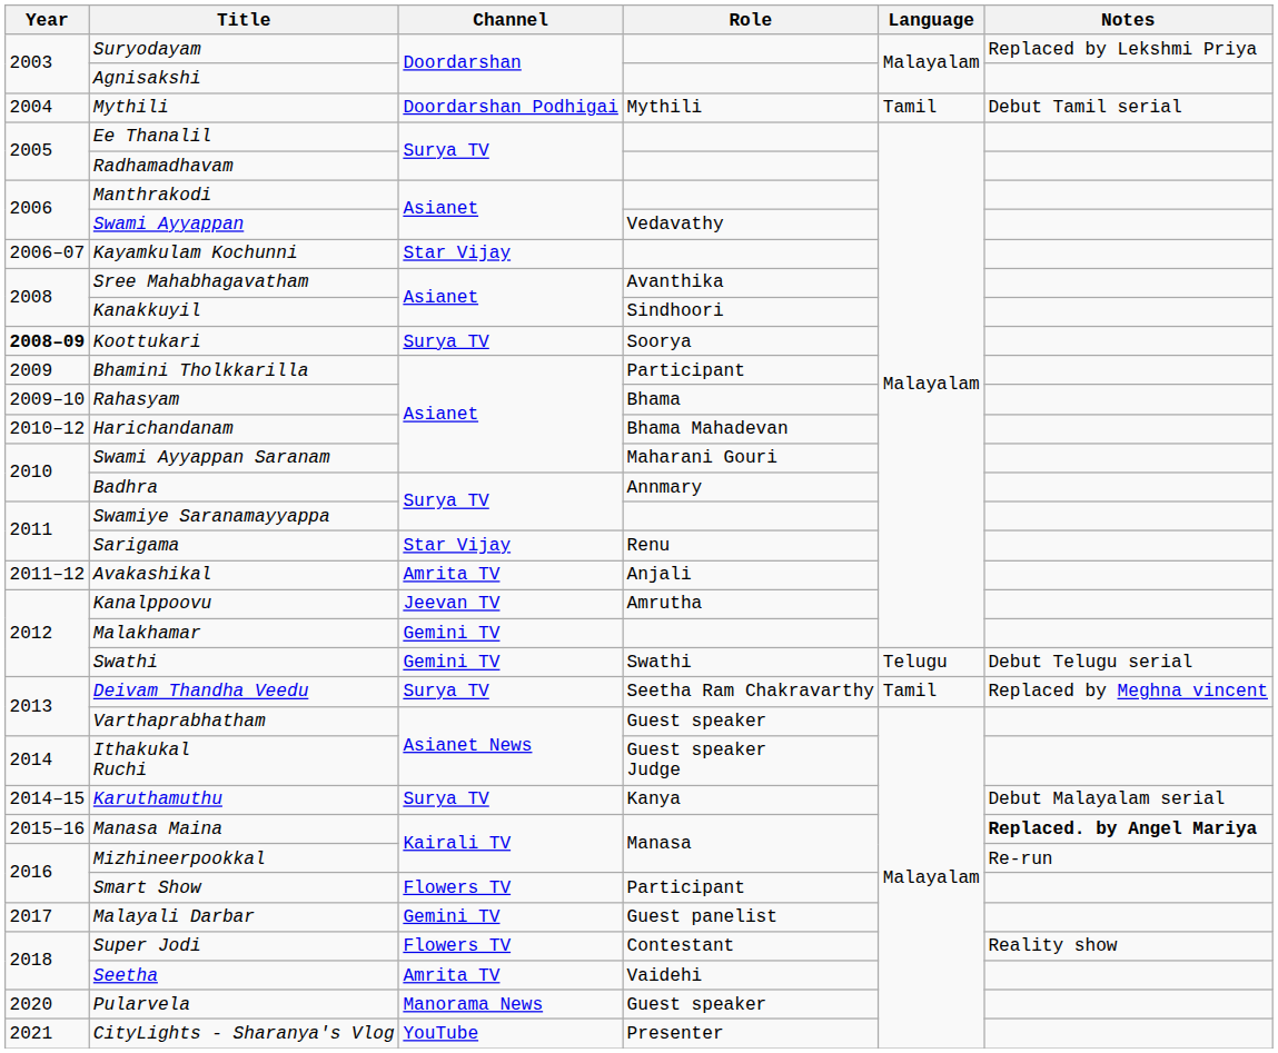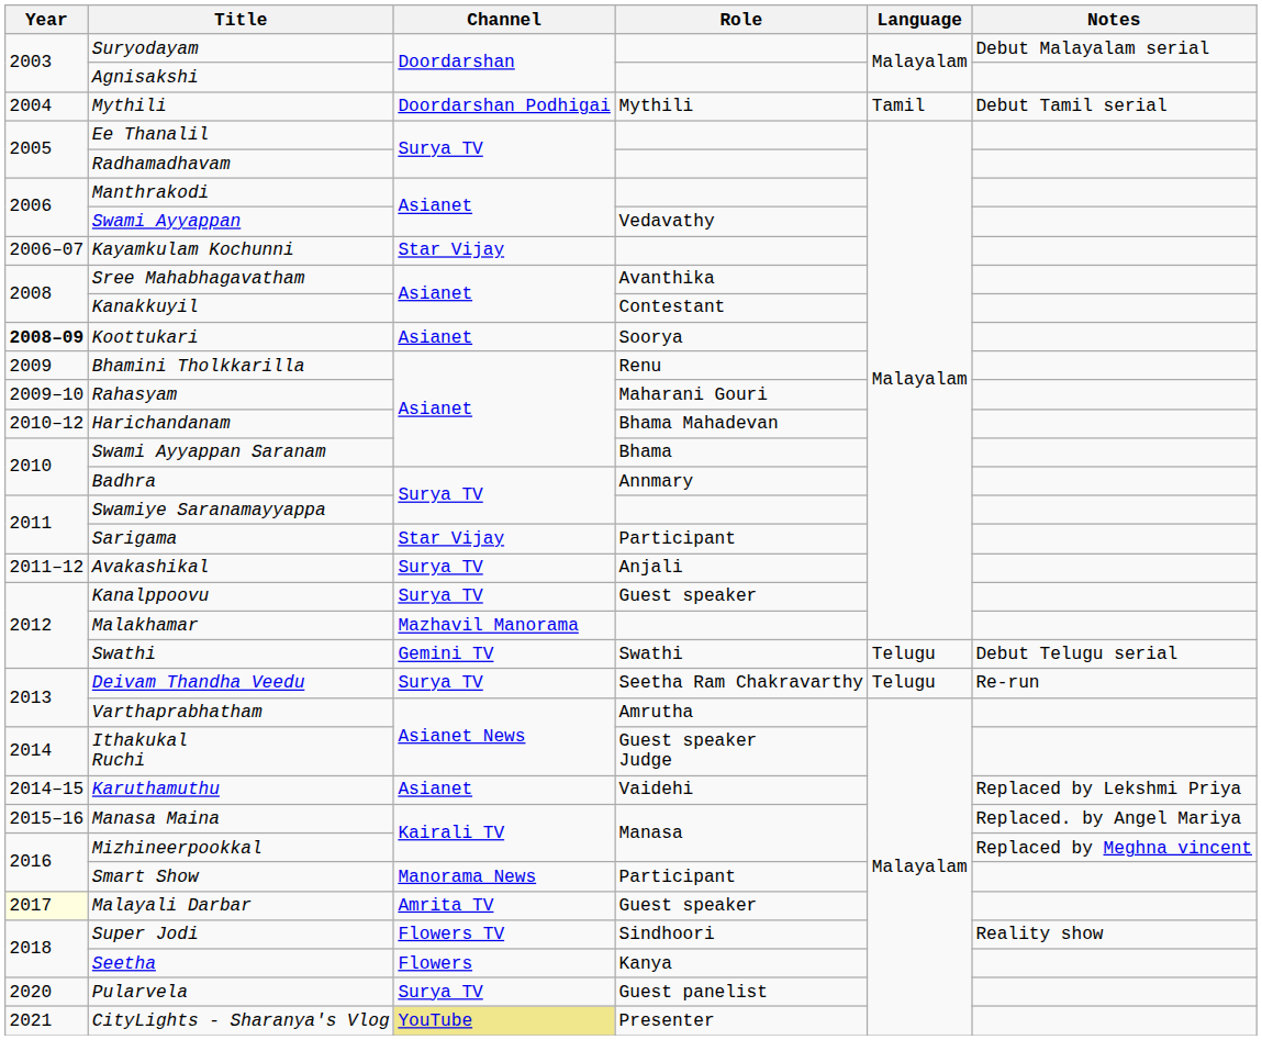 <table class="wikitable sortable">
 <tr>
 <th>Year</th>
 <th>Title</th>
 <th>Channel</th>
 <th>Role</th>
 <th>Language</th>
 <th>Notes</th>
 </tr>
 <tr>
 <td rowspan="2">2003</td>
 <td><em>Suryodayam</em></td>
 <td rowspan="2"><a href='#'>Doordarshan</a></td>
 <td></td>
 <td rowspan="2">Malayalam</td>
-<td>Replaced by Lekshmi Priya</td>
+<td>Debut Malayalam serial</td>
 </tr>
 <tr>
 <td><em>Agnisakshi</em></td>
 <td></td>
 <td></td>
 </tr>
 <tr>
 <td>2004</td>
 <td><em>Mythili</em></td>
 <td><a href='#'>Doordarshan Podhigai</a></td>
 <td>Mythili</td>
 <td>Tamil</td>
 <td>Debut Tamil serial</td>
 </tr>
 <tr>
 <td rowspan="2">2005</td>
 <td><em>Ee Thanalil</em></td>
 <td rowspan="2"><a href='#'>Surya TV</a></td>
 <td></td>
 <td rowspan="18">Malayalam</td>
 <td></td>
 </tr>
 <tr>
 <td><em>Radhamadhavam</em></td>
 <td></td>
 <td></td>
 </tr>
 <tr>
 <td rowspan="2">2006</td>
 <td><em>Manthrakodi</em></td>
 <td rowspan="2"><a href='#'>Asianet</a></td>
 <td></td>
 <td></td>
 </tr>
 <tr>
 <td><a href='#'><em>Swami Ayyappan</em></a></td>
 <td>Vedavathy</td>
 <td></td>
 </tr>
 <tr>
 <td>2006–07</td>
 <td><em>Kayamkulam Kochunni</em></td>
 <td><a href='#'>Star Vijay</a></td>
 <td></td>
 <td></td>
 </tr>
 <tr>
 <td rowspan="2">2008</td>
 <td><em>Sree Mahabhagavatham</em></td>
 <td rowspan="2"><a href='#'>Asianet</a></td>
 <td>Avanthika</td>
 <td></td>
 </tr>
 <tr>
 <td><em>Kanakkuyil</em></td>
-<td>Sindhoori</td>
+<td>Contestant</td>
 <td></td>
 </tr>
 <tr>
 <td><strong>2008–09</strong></td>
 <td><em>Koottukari</em></td>
-<td><a href='#'>Surya TV</a></td>
+<td><a href='#'>Asianet</a></td>
 <td>Soorya</td>
 <td></td>
 </tr>
 <tr>
 <td>2009</td>
 <td><em>Bhamini Tholkkarilla</em></td>
 <td rowspan="4"><a href='#'>Asianet</a></td>
-<td>Participant</td>
+<td>Renu</td>
 <td></td>
 </tr>
 <tr>
 <td>2009–10</td>
 <td><em>Rahasyam</em></td>
-<td>Bhama</td>
+<td>Maharani Gouri</td>
 <td></td>
 </tr>
 <tr>
 <td>2010–12</td>
 <td><em>Harichandanam</em></td>
 <td>Bhama Mahadevan</td>
 <td></td>
 </tr>
 <tr>
 <td rowspan="2">2010</td>
 <td><em>Swami Ayyappan Saranam</em></td>
-<td>Maharani Gouri</td>
+<td>Bhama</td>
 <td></td>
 </tr>
 <tr>
 <td><em>Badhra</em></td>
 <td rowspan="2"><a href='#'>Surya TV</a></td>
 <td>Annmary</td>
 <td></td>
 </tr>
 <tr>
 <td rowspan="2">2011</td>
 <td><em>Swamiye Saranamayyappa</em></td>
 <td></td>
 <td></td>
 </tr>
 <tr>
 <td><em>Sarigama</em></td>
 <td><a href='#'>Star Vijay</a></td>
-<td>Renu</td>
+<td>Participant</td>
 <td></td>
 </tr>
 <tr>
 <td>2011–12</td>
 <td><em>Avakashikal</em></td>
-<td><a href='#'>Amrita TV</a></td>
+<td><a href='#'>Surya TV</a></td>
 <td>Anjali</td>
 <td></td>
 </tr>
 <tr>
 <td rowspan="3">2012</td>
 <td><em>Kanalppoovu</em></td>
-<td><a href='#'>Jeevan TV</a></td>
-<td>Amrutha</td>
+<td><a href='#'>Surya TV</a></td>
+<td>Guest speaker</td>
 <td></td>
 </tr>
 <tr>
 <td><em>Malakhamar</em></td>
-<td><a href='#'>Gemini TV</a></td>
+<td><a href='#'>Mazhavil Manorama</a></td>
 <td></td>
 <td></td>
 </tr>
 <tr>
 <td><em>Swathi</em></td>
 <td><a href='#'>Gemini TV</a></td>
 <td>Swathi</td>
 <td>Telugu</td>
 <td>Debut Telugu serial</td>
 </tr>
 <tr>
 <td rowspan="2">2013</td>
 <td><em><a href='#'>Deivam Thandha Veedu</a></em></td>
 <td><a href='#'>Surya TV</a></td>
 <td>Seetha Ram Chakravarthy</td>
-<td>Tamil</td>
-<td>Replaced by <a href='#'>Meghna vincent</a></td>
+<td>Telugu</td>
+<td>Re-run </td>
 </tr>
 <tr>
 <td><em>Varthaprabhatham</em></td>
 <td rowspan="2"><a href='#'>Asianet News</a></td>
-<td>Guest speaker</td>
+<td>Amrutha</td>
 <td rowspan="11">Malayalam</td>
 <td></td>
 </tr>
 <tr>
 <td>2014</td>
 <td><em>Ithakukal <br>Ruchi</em></td>
 <td>Guest speaker<br>Judge</td>
 <td></td>
 </tr>
 <tr>
 <td>2014–15</td>
 <td><em><a href='#'>Karuthamuthu</a></em></td>
-<td><a href='#'>Surya TV</a></td>
-<td>Kanya</td>
-<td>Debut Malayalam serial</td>
+<td><a href='#'>Asianet</a></td>
+<td>Vaidehi</td>
+<td>Replaced by Lekshmi Priya</td>
 </tr>
 <tr>
 <td>2015–16</td>
 <td><em>Manasa Maina</em></td>
 <td rowspan="2"><a href='#'>Kairali TV</a></td>
 <td rowspan="2">Manasa</td>
-<td><strong>Replaced. by Angel Mariya</strong></td>
+<td>Replaced. by Angel Mariya</td>
 </tr>
 <tr>
 <td rowspan="2">2016</td>
 <td><em>Mizhineerpookkal</em></td>
-<td>Re-run </td>
+<td>Replaced by <a href='#'>Meghna vincent</a></td>
 </tr>
 <tr>
 <td><em>Smart Show</em></td>
-<td><a href='#'>Flowers TV</a></td>
+<td><a href='#'>Manorama News</a></td>
 <td>Participant</td>
 <td></td>
 </tr>
 <tr>
-<td>2017</td>
+<td style="background: lightyellow;">2017</td>
 <td><em>Malayali Darbar</em></td>
-<td><a href='#'>Gemini TV</a></td>
-<td>Guest panelist</td>
+<td><a href='#'>Amrita TV</a></td>
+<td>Guest speaker</td>
 <td></td>
 </tr>
 <tr>
 <td rowspan="2">2018</td>
 <td><em>Super Jodi</em></td>
 <td><a href='#'>Flowers TV</a></td>
-<td>Contestant</td>
+<td>Sindhoori</td>
 <td>Reality show</td>
 </tr>
 <tr>
 <td><a href='#'><em>Seetha</em></a></td>
-<td><a href='#'>Amrita TV</a></td>
-<td>Vaidehi</td>
+<td><a href='#'>Flowers</a></td>
+<td>Kanya</td>
 <td></td>
 </tr>
 <tr>
 <td>2020</td>
 <td><em>Pularvela</em></td>
-<td><a href='#'>Manorama News</a></td>
-<td>Guest speaker</td>
+<td><a href='#'>Surya TV</a></td>
+<td>Guest panelist</td>
 <td></td>
 </tr>
 <tr>
 <td>2021</td>
 <td><em>CityLights - Sharanya's Vlog</em></td>
-<td><a href='#'>YouTube</a></td>
+<td style="background: khaki;"><a href='#'>YouTube</a></td>
 <td>Presenter</td>
 <td></td>
 </tr>
 <tr>
 </tr>
 </table>
